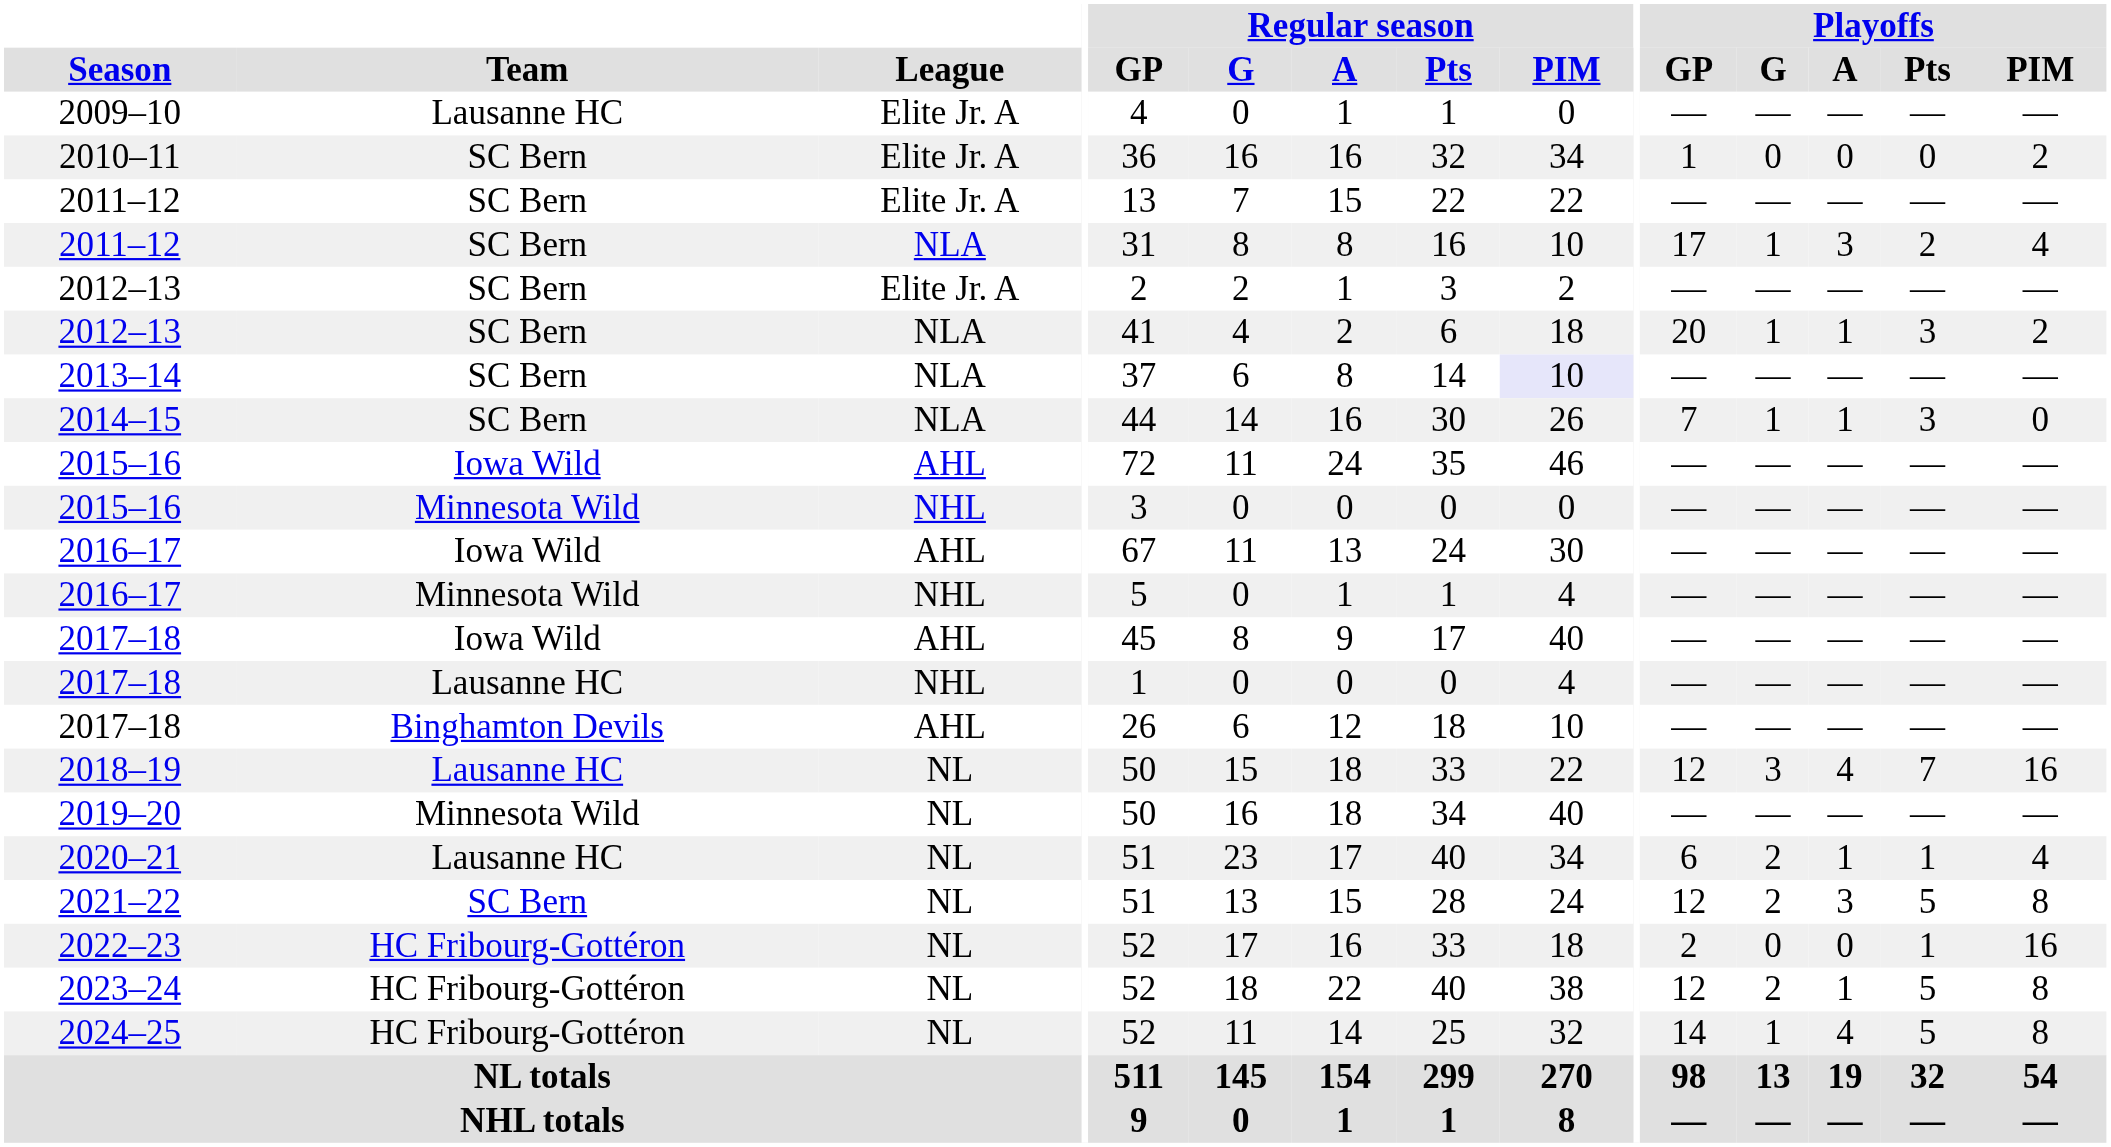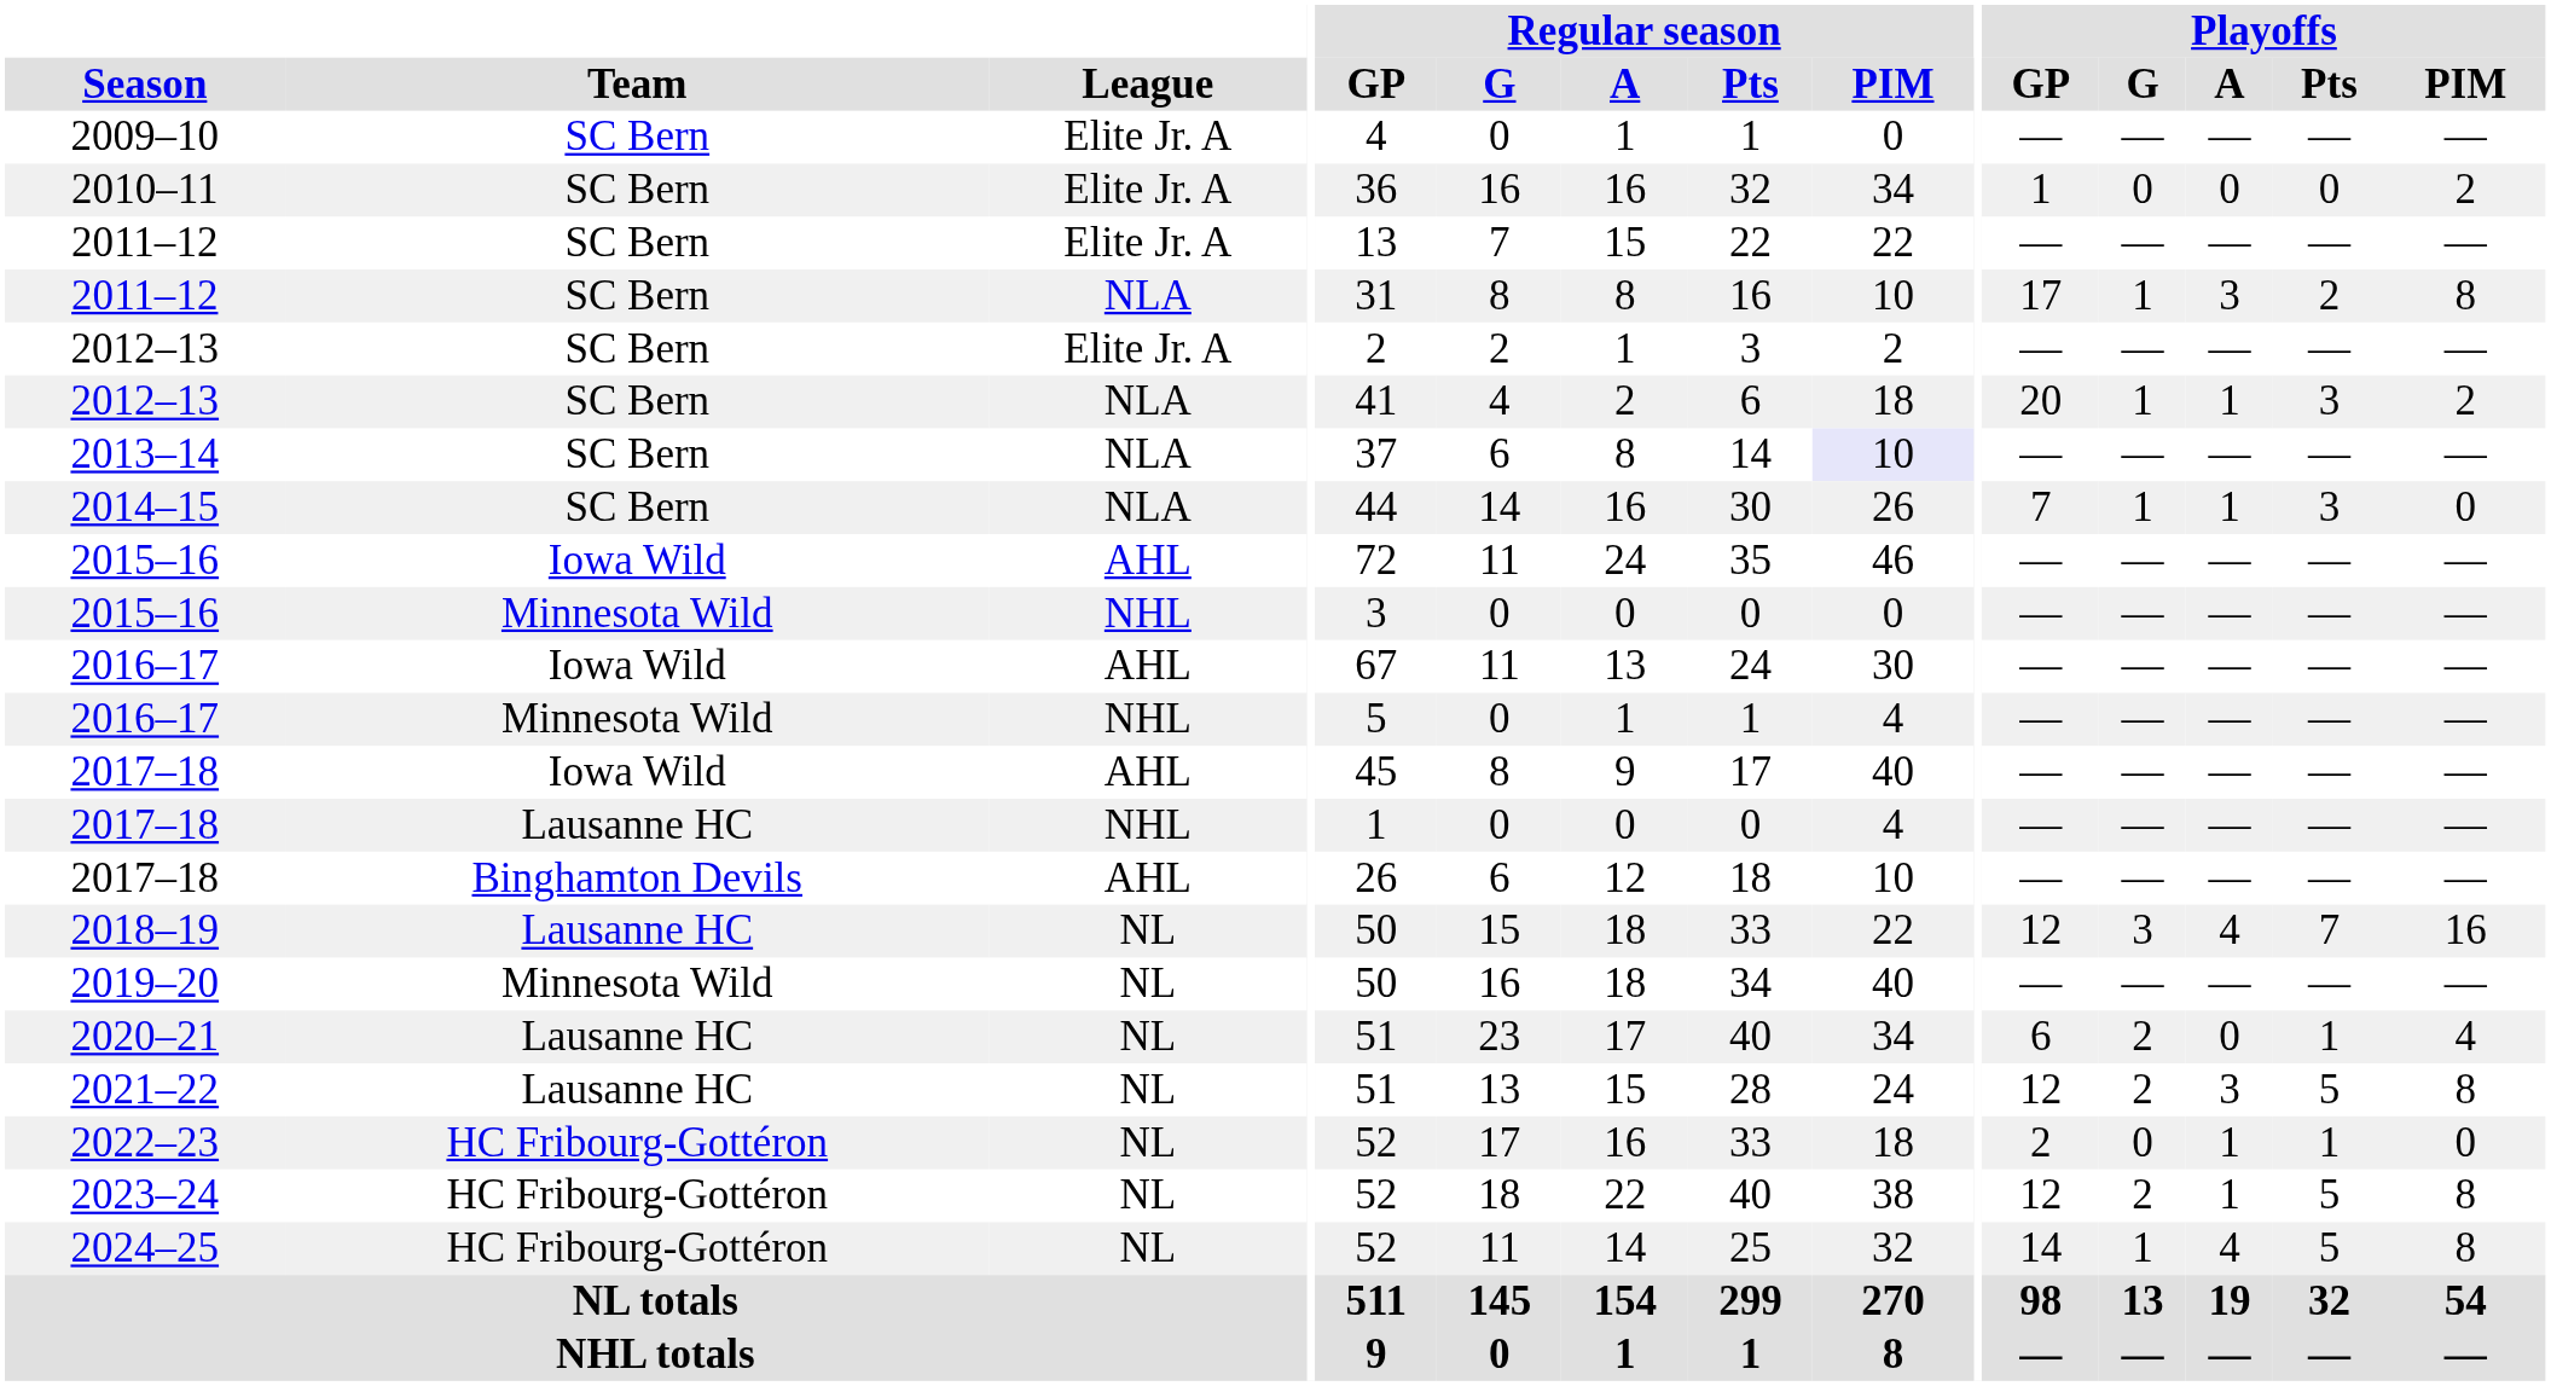 <table border="0" cellpadding="1" cellspacing="0" style="text-align:center; width:60em">
 <tr bgcolor="#e0e0e0">
 <th colspan="3" bgcolor="#ffffff"></th>
 <th rowspan="99" bgcolor="#ffffff"></th>
 <th colspan="5"><a href='#'>Regular season</a></th>
 <th rowspan="99" bgcolor="#ffffff"></th>
 <th colspan="5"><a href='#'>Playoffs</a></th>
 </tr>
 <tr bgcolor="#e0e0e0">
 <th><a href='#'>Season</a></th>
 <th>Team</th>
 <th>League</th>
 <th>GP</th>
 <th><a href='#'>G</a></th>
 <th><a href='#'>A</a></th>
 <th><a href='#'>Pts</a></th>
 <th><a href='#'>PIM</a></th>
 <th>GP</th>
 <th>G</th>
 <th>A</th>
 <th>Pts</th>
 <th>PIM</th>
 </tr>
 <tr>
 <td>2009–10</td>
-<td>Lausanne HC</td>
+<td><a href='#'>SC Bern</a></td>
 <td>Elite Jr. A</td>
 <td>4</td>
 <td>0</td>
 <td>1</td>
 <td>1</td>
 <td>0</td>
 <td>—</td>
 <td>—</td>
 <td>—</td>
 <td>—</td>
 <td>—</td>
 </tr>
 <tr bgcolor="#f0f0f0">
 <td>2010–11</td>
 <td>SC Bern</td>
 <td>Elite Jr. A</td>
 <td>36</td>
 <td>16</td>
 <td>16</td>
 <td>32</td>
 <td>34</td>
 <td>1</td>
 <td>0</td>
 <td>0</td>
 <td>0</td>
 <td>2</td>
 </tr>
 <tr>
 <td>2011–12</td>
 <td>SC Bern</td>
 <td>Elite Jr. A</td>
 <td>13</td>
 <td>7</td>
 <td>15</td>
 <td>22</td>
 <td>22</td>
 <td>—</td>
 <td>—</td>
 <td>—</td>
 <td>—</td>
 <td>—</td>
 </tr>
 <tr bgcolor="#f0f0f0">
 <td><a href='#'>2011–12</a></td>
 <td>SC Bern</td>
 <td><a href='#'>NLA</a></td>
 <td>31</td>
 <td>8</td>
 <td>8</td>
 <td>16</td>
 <td>10</td>
 <td>17</td>
 <td>1</td>
 <td>3</td>
 <td>2</td>
-<td>4</td>
+<td>8</td>
 </tr>
 <tr>
 <td>2012–13</td>
 <td>SC Bern</td>
 <td>Elite Jr. A</td>
 <td>2</td>
 <td>2</td>
 <td>1</td>
 <td>3</td>
 <td>2</td>
 <td>—</td>
 <td>—</td>
 <td>—</td>
 <td>—</td>
 <td>—</td>
 </tr>
 <tr bgcolor="#f0f0f0">
 <td><a href='#'>2012–13</a></td>
 <td>SC Bern</td>
 <td>NLA</td>
 <td>41</td>
 <td>4</td>
 <td>2</td>
 <td>6</td>
 <td>18</td>
 <td>20</td>
 <td>1</td>
 <td>1</td>
 <td>3</td>
 <td>2</td>
 </tr>
 <tr>
 <td><a href='#'>2013–14</a></td>
 <td>SC Bern</td>
 <td>NLA</td>
 <td>37</td>
 <td>6</td>
 <td>8</td>
 <td>14</td>
 <td style="background: lavender;">10</td>
 <td>—</td>
 <td>—</td>
 <td>—</td>
 <td>—</td>
 <td>—</td>
 </tr>
 <tr bgcolor="#f0f0f0">
 <td><a href='#'>2014–15</a></td>
 <td>SC Bern</td>
 <td>NLA</td>
 <td>44</td>
 <td>14</td>
 <td>16</td>
 <td>30</td>
 <td>26</td>
 <td>7</td>
 <td>1</td>
 <td>1</td>
 <td>3</td>
 <td>0</td>
 </tr>
 <tr>
 <td><a href='#'>2015–16</a></td>
 <td><a href='#'>Iowa Wild</a></td>
 <td><a href='#'>AHL</a></td>
 <td>72</td>
 <td>11</td>
 <td>24</td>
 <td>35</td>
 <td>46</td>
 <td>—</td>
 <td>—</td>
 <td>—</td>
 <td>—</td>
 <td>—</td>
 </tr>
 <tr bgcolor="#f0f0f0">
 <td><a href='#'>2015–16</a></td>
 <td><a href='#'>Minnesota Wild</a></td>
 <td><a href='#'>NHL</a></td>
 <td>3</td>
 <td>0</td>
 <td>0</td>
 <td>0</td>
 <td>0</td>
 <td>—</td>
 <td>—</td>
 <td>—</td>
 <td>—</td>
 <td>—</td>
 </tr>
 <tr>
 <td><a href='#'>2016–17</a></td>
 <td>Iowa Wild</td>
 <td>AHL</td>
 <td>67</td>
 <td>11</td>
 <td>13</td>
 <td>24</td>
 <td>30</td>
 <td>—</td>
 <td>—</td>
 <td>—</td>
 <td>—</td>
 <td>—</td>
 </tr>
 <tr bgcolor="#f0f0f0">
 <td><a href='#'>2016–17</a></td>
 <td>Minnesota Wild</td>
 <td>NHL</td>
 <td>5</td>
 <td>0</td>
 <td>1</td>
 <td>1</td>
 <td>4</td>
 <td>—</td>
 <td>—</td>
 <td>—</td>
 <td>—</td>
 <td>—</td>
 </tr>
 <tr>
 <td><a href='#'>2017–18</a></td>
 <td>Iowa Wild</td>
 <td>AHL</td>
 <td>45</td>
 <td>8</td>
 <td>9</td>
 <td>17</td>
 <td>40</td>
 <td>—</td>
 <td>—</td>
 <td>—</td>
 <td>—</td>
 <td>—</td>
 </tr>
 <tr bgcolor="#f0f0f0">
 <td><a href='#'>2017–18</a></td>
 <td>Lausanne HC</td>
 <td>NHL</td>
 <td>1</td>
 <td>0</td>
 <td>0</td>
 <td>0</td>
 <td>4</td>
 <td>—</td>
 <td>—</td>
 <td>—</td>
 <td>—</td>
 <td>—</td>
 </tr>
 <tr>
 <td>2017–18</td>
 <td><a href='#'>Binghamton Devils</a></td>
 <td>AHL</td>
 <td>26</td>
 <td>6</td>
 <td>12</td>
 <td>18</td>
 <td>10</td>
 <td>—</td>
 <td>—</td>
 <td>—</td>
 <td>—</td>
 <td>—</td>
 </tr>
 <tr bgcolor="#f0f0f0">
 <td><a href='#'>2018–19</a></td>
 <td><a href='#'>Lausanne HC</a></td>
 <td>NL</td>
 <td>50</td>
 <td>15</td>
 <td>18</td>
 <td>33</td>
 <td>22</td>
 <td>12</td>
 <td>3</td>
 <td>4</td>
 <td>7</td>
 <td>16</td>
 </tr>
 <tr>
 <td><a href='#'>2019–20</a></td>
 <td>Minnesota Wild</td>
 <td>NL</td>
 <td>50</td>
 <td>16</td>
 <td>18</td>
 <td>34</td>
 <td>40</td>
 <td>—</td>
 <td>—</td>
 <td>—</td>
 <td>—</td>
 <td>—</td>
 </tr>
 <tr bgcolor="#f0f0f0">
 <td><a href='#'>2020–21</a></td>
 <td>Lausanne HC</td>
 <td>NL</td>
 <td>51</td>
 <td>23</td>
 <td>17</td>
 <td>40</td>
 <td>34</td>
 <td>6</td>
 <td>2</td>
-<td>1</td>
+<td>0</td>
 <td>1</td>
 <td>4</td>
 </tr>
 <tr>
 <td><a href='#'>2021–22</a></td>
-<td><a href='#'>SC Bern</a></td>
+<td>Lausanne HC</td>
 <td>NL</td>
 <td>51</td>
 <td>13</td>
 <td>15</td>
 <td>28</td>
 <td>24</td>
 <td>12</td>
 <td>2</td>
 <td>3</td>
 <td>5</td>
 <td>8</td>
 </tr>
 <tr bgcolor="#f0f0f0">
 <td><a href='#'>2022–23</a></td>
 <td><a href='#'>HC Fribourg-Gottéron</a></td>
 <td>NL</td>
 <td>52</td>
 <td>17</td>
 <td>16</td>
 <td>33</td>
 <td>18</td>
 <td>2</td>
 <td>0</td>
+<td>1</td>
+<td>1</td>
 <td>0</td>
-<td>1</td>
-<td>16</td>
 </tr>
 <tr>
 <td><a href='#'>2023–24</a></td>
 <td>HC Fribourg-Gottéron</td>
 <td>NL</td>
 <td>52</td>
 <td>18</td>
 <td>22</td>
 <td>40</td>
 <td>38</td>
 <td>12</td>
 <td>2</td>
 <td>1</td>
 <td>5</td>
 <td>8</td>
 </tr>
 <tr bgcolor="#f0f0f0">
 <td><a href='#'>2024–25</a></td>
 <td>HC Fribourg-Gottéron</td>
 <td>NL</td>
 <td>52</td>
 <td>11</td>
 <td>14</td>
 <td>25</td>
 <td>32</td>
 <td>14</td>
 <td>1</td>
 <td>4</td>
 <td>5</td>
 <td>8</td>
 </tr>
 <tr bgcolor="#e0e0e0">
 <th colspan="3">NL totals</th>
 <th>511</th>
 <th>145</th>
 <th>154</th>
 <th>299</th>
 <th>270</th>
 <th>98</th>
 <th>13</th>
 <th>19</th>
 <th>32</th>
 <th>54</th>
 </tr>
 <tr bgcolor="#e0e0e0">
 <th colspan="3">NHL totals</th>
 <th>9</th>
 <th>0</th>
 <th>1</th>
 <th>1</th>
 <th>8</th>
 <th>—</th>
 <th>—</th>
 <th>—</th>
 <th>—</th>
 <th>—</th>
 </tr>
 </table>
